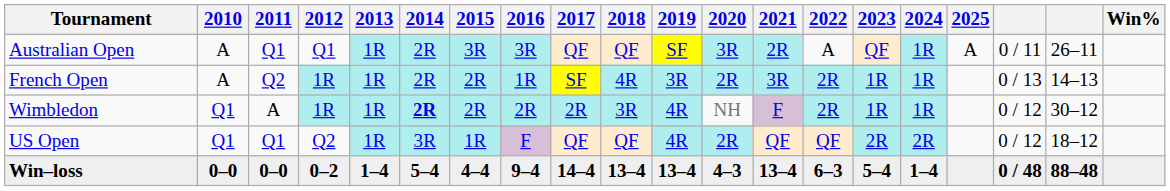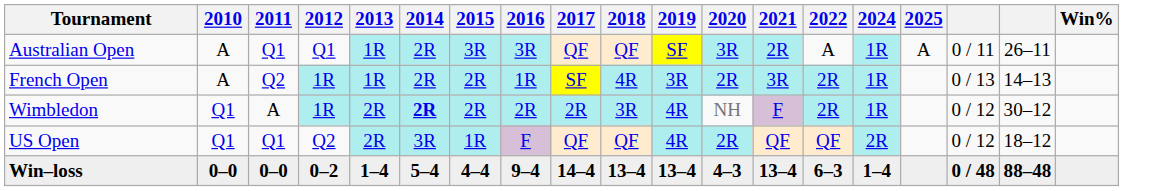 <table class=wikitable style=text-align:center>
 <tr>
 <th width=155>Tournament</th>
 <th width=35><a href='#'>2010</a></th>
 <th width=35><a href='#'>2011</a></th>
 <th width=35><a href='#'>2012</a></th>
 <th width=35><a href='#'>2013</a></th>
 <th width=35><a href='#'>2014</a></th>
 <th width=35><a href='#'>2015</a></th>
 <th width=35><a href='#'>2016</a></th>
 <th width=35><a href='#'>2017</a></th>
 <th width=35><a href='#'>2018</a></th>
 <th width=35><a href='#'>2019</a></th>
 <th width=35><a href='#'>2020</a></th>
 <th width=35><a href='#'>2021</a></th>
 <th width=35><a href='#'>2022</a></th>
-<th><a href='#'>2023</a></th>
 <th><a href='#'>2024</a></th>
 <th><a href='#'>2025</a></th>
 <th></th>
 <th></th>
 <th>Win%</th>
 </tr>
 <tr>
 <td align=left><a href='#'>Australian Open</a></td>
 <td>A</td>
 <td><a href='#'>Q1</a></td>
 <td><a href='#'>Q1</a></td>
 <td bgcolor=afeeee><a href='#'>1R</a></td>
 <td bgcolor=afeeee><a href='#'>2R</a></td>
 <td bgcolor=afeeee><a href='#'>3R</a></td>
 <td bgcolor=afeeee><a href='#'>3R</a></td>
 <td bgcolor=ffebcd><a href='#'>QF</a></td>
 <td bgcolor=ffebcd><a href='#'>QF</a></td>
 <td bgcolor=yellow><a href='#'>SF</a></td>
 <td bgcolor=afeeee><a href='#'>3R</a></td>
 <td bgcolor=afeeee><a href='#'>2R</a></td>
 <td>A</td>
-<td bgcolor=ffebcd><a href='#'>QF</a></td>
 <td bgcolor=afeeee><a href='#'>1R</a></td>
 <td>A</td>
 <td>0 / 11</td>
 <td>26–11</td>
 <td></td>
 </tr>
 <tr>
 <td align=left><a href='#'>French Open</a></td>
 <td>A</td>
 <td><a href='#'>Q2</a></td>
 <td bgcolor=afeeee><a href='#'>1R</a></td>
 <td bgcolor=afeeee><a href='#'>1R</a></td>
 <td bgcolor=afeeee><a href='#'>2R</a></td>
 <td bgcolor=afeeee><a href='#'>2R</a></td>
 <td bgcolor=afeeee><a href='#'>1R</a></td>
 <td bgcolor=yellow><a href='#'>SF</a></td>
 <td bgcolor=afeeee><a href='#'>4R</a></td>
 <td bgcolor=afeeee><a href='#'>3R</a></td>
 <td bgcolor=afeeee><a href='#'>2R</a></td>
 <td bgcolor=afeeee><a href='#'>3R</a></td>
 <td bgcolor=afeeee><a href='#'>2R</a></td>
 <td bgcolor=afeeee><a href='#'>1R</a></td>
-<td bgcolor=afeeee><a href='#'>1R</a></td>
 <td></td>
 <td>0 / 13</td>
 <td>14–13</td>
 <td></td>
 </tr>
 <tr>
 <td align=left><a href='#'>Wimbledon</a></td>
 <td><a href='#'>Q1</a></td>
 <td>A</td>
 <td bgcolor=afeeee><a href='#'>1R</a></td>
-<td bgcolor=afeeee><a href='#'>1R</a></td>
+<td bgcolor=afeeee><a href='#'>2R</a></td>
 <td bgcolor=afeeee><strong><a href='#'>2R</a></strong></td>
 <td bgcolor=afeeee><a href='#'>2R</a></td>
 <td bgcolor=afeeee><a href='#'>2R</a></td>
 <td bgcolor=afeeee><a href='#'>2R</a></td>
 <td bgcolor=afeeee><a href='#'>3R</a></td>
 <td bgcolor=afeeee><a href='#'>4R</a></td>
 <td style=color:#767676>NH</td>
 <td bgcolor=thistle><a href='#'>F</a></td>
 <td bgcolor=afeeee><a href='#'>2R</a></td>
-<td bgcolor=afeeee><a href='#'>1R</a></td>
 <td bgcolor=afeeee><a href='#'>1R</a></td>
 <td></td>
 <td>0 / 12</td>
 <td>30–12</td>
 <td></td>
 </tr>
 <tr>
 <td align=left><a href='#'>US Open</a></td>
 <td><a href='#'>Q1</a></td>
 <td><a href='#'>Q1</a></td>
 <td><a href='#'>Q2</a></td>
-<td bgcolor=afeeee><a href='#'>1R</a></td>
+<td bgcolor=afeeee><a href='#'>2R</a></td>
 <td bgcolor=afeeee><a href='#'>3R</a></td>
 <td bgcolor=afeeee><a href='#'>1R</a></td>
 <td bgcolor=thistle><a href='#'>F</a></td>
 <td bgcolor=ffebcd><a href='#'>QF</a></td>
 <td bgcolor=ffebcd><a href='#'>QF</a></td>
 <td bgcolor=afeeee><a href='#'>4R</a></td>
 <td bgcolor=afeeee><a href='#'>2R</a></td>
 <td bgcolor=ffebcd><a href='#'>QF</a></td>
 <td bgcolor=ffebcd><a href='#'>QF</a></td>
-<td bgcolor=afeeee><a href='#'>2R</a></td>
 <td bgcolor=afeeee><a href='#'>2R</a></td>
 <td></td>
 <td>0 / 12</td>
 <td>18–12</td>
 <td></td>
 </tr>
 <tr style="font-weight:bold; background:#efefef;">
 <td style=text-align:left>Win–loss</td>
 <td>0–0</td>
 <td>0–0</td>
 <td>0–2</td>
 <td>1–4</td>
 <td>5–4</td>
 <td>4–4</td>
 <td>9–4</td>
 <td>14–4</td>
 <td>13–4</td>
 <td>13–4</td>
 <td>4–3</td>
 <td>13–4</td>
 <td>6–3</td>
-<td>5–4</td>
 <td>1–4</td>
 <td></td>
 <td>0 / 48</td>
 <td>88–48</td>
 <td></td>
 </tr>
 </table>
